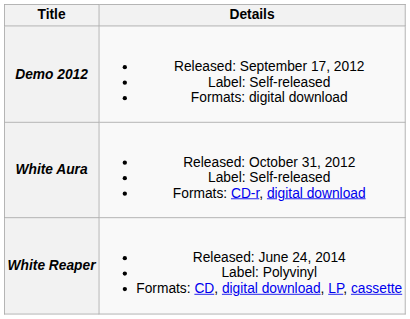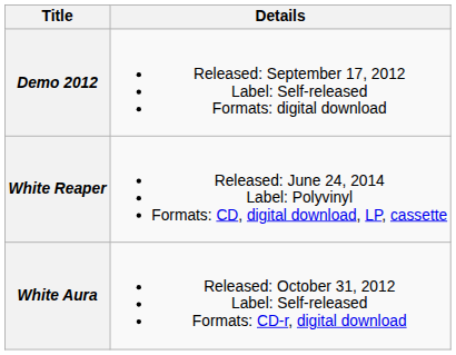 <table class="wikitable plainrowheaders" style="text-align:center;">
 <tr>
 <th scope="col">Title</th>
 <th scope="col">Details</th>
 </tr>
 <tr>
 <th scope="row"><em>Demo 2012</em></th>
 <td><br><ul><li>Released: September 17, 2012</li><li>Label: Self-released</li><li>Formats: digital download</li></ul></td>
 </tr>
 <tr>
+<th scope="row"><em>White Reaper</em></th>
+<td><br><ul><li>Released: June 24, 2014</li><li>Label: Polyvinyl</li><li>Formats: <a href='#'>CD</a>, <a href='#'>digital download</a>, <a href='#'>LP</a>, <a href='#'>cassette</a></li></ul></td>
+</tr>
+<tr>
 <th scope="row"><em>White Aura</em></th>
 <td><br><ul><li>Released: October 31, 2012</li><li>Label: Self-released</li><li>Formats: <a href='#'>CD-r</a>, <a href='#'>digital download</a></li></ul></td>
 </tr>
-<tr>
-<th scope="row"><em>White Reaper</em></th>
-<td><br><ul><li>Released: June 24, 2014</li><li>Label: Polyvinyl</li><li>Formats: <a href='#'>CD</a>, <a href='#'>digital download</a>, <a href='#'>LP</a>, <a href='#'>cassette</a></li></ul></td>
-</tr>
 </table>
